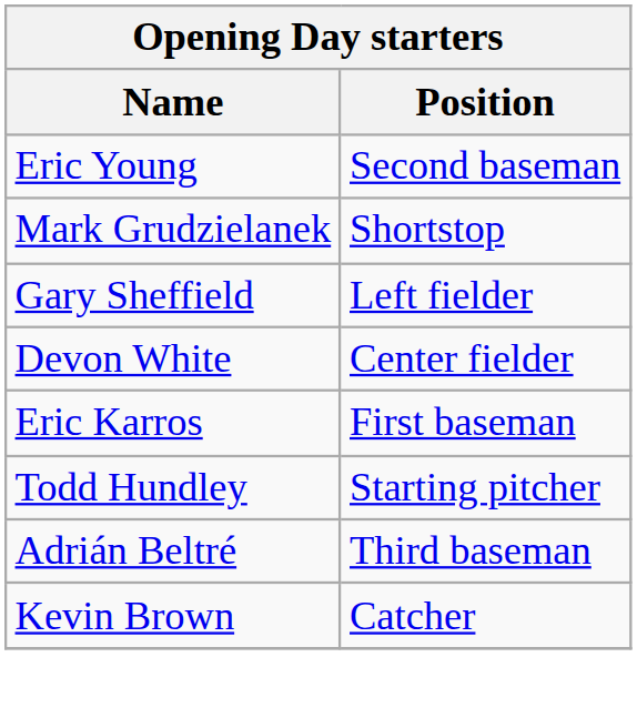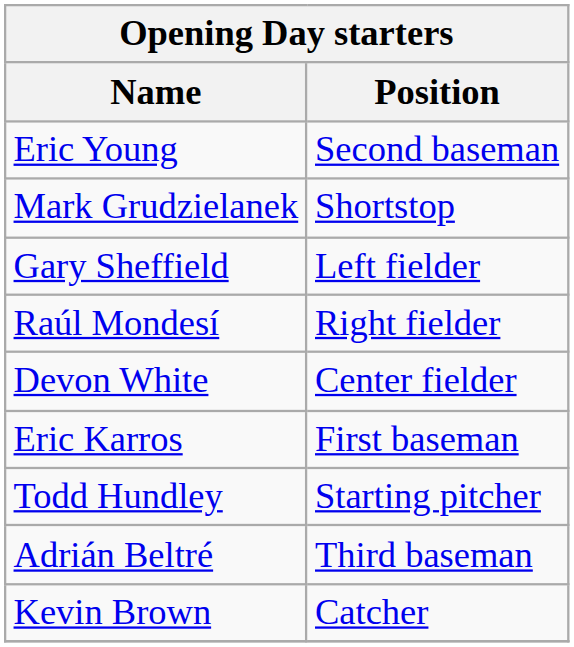 <table class="wikitable" style="text-align:left">
 <tr>
 <th colspan="2">Opening Day starters</th>
 </tr>
 <tr>
 <th>Name</th>
 <th>Position</th>
 </tr>
 <tr>
 <td><a href='#'>Eric Young</a></td>
 <td><a href='#'>Second baseman</a></td>
 </tr>
 <tr>
 <td><a href='#'>Mark Grudzielanek</a></td>
 <td><a href='#'>Shortstop</a></td>
 </tr>
 <tr>
 <td><a href='#'>Gary Sheffield</a></td>
 <td><a href='#'>Left fielder</a></td>
+</tr>
+<tr>
+<td><a href='#'>Raúl Mondesí</a></td>
+<td><a href='#'>Right fielder</a></td>
 </tr>
 <tr>
 <td><a href='#'>Devon White</a></td>
 <td><a href='#'>Center fielder</a></td>
 </tr>
 <tr>
 <td><a href='#'>Eric Karros</a></td>
 <td><a href='#'>First baseman</a></td>
 </tr>
 <tr>
 <td><a href='#'>Todd Hundley</a></td>
 <td><a href='#'>Starting pitcher</a></td>
 </tr>
 <tr>
 <td><a href='#'>Adrián Beltré</a></td>
 <td><a href='#'>Third baseman</a></td>
 </tr>
 <tr>
 <td><a href='#'>Kevin Brown</a></td>
 <td><a href='#'>Catcher</a></td>
 </tr>
 <tr>
 </tr>
 </table>
